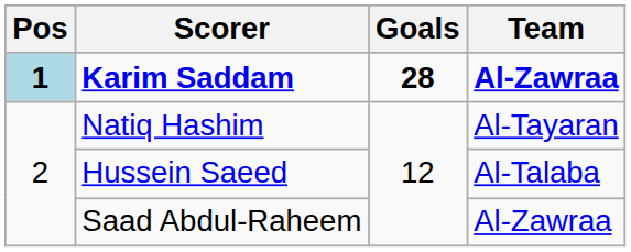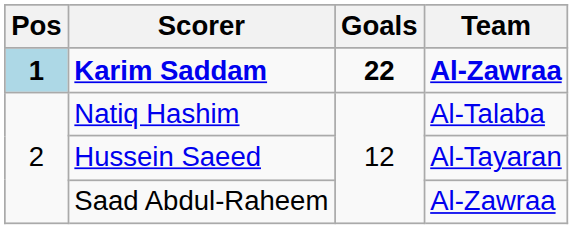 <table class="wikitable">
 <tr>
 <th>Pos</th>
 <th>Scorer</th>
 <th>Goals</th>
 <th>Team</th>
 </tr>
 <tr>
 <td align=center style="background: lightblue;"><strong>1</strong></td>
 <td><strong><a href='#'>Karim Saddam</a></strong></td>
-<td align=center><strong>28</strong></td>
+<td align=center><strong>22</strong></td>
 <td><strong><a href='#'>Al-Zawraa</a></strong></td>
 </tr>
 <tr>
 <td rowspan=3 align=center>2</td>
 <td><a href='#'>Natiq Hashim</a></td>
 <td rowspan=3 align=center>12</td>
-<td><a href='#'>Al-Tayaran</a></td>
+<td><a href='#'>Al-Talaba</a></td>
 </tr>
 <tr>
 <td><a href='#'>Hussein Saeed</a></td>
-<td><a href='#'>Al-Talaba</a></td>
+<td><a href='#'>Al-Tayaran</a></td>
 </tr>
 <tr>
 <td>Saad Abdul-Raheem</td>
 <td><a href='#'>Al-Zawraa</a></td>
 </tr>
 </table>
